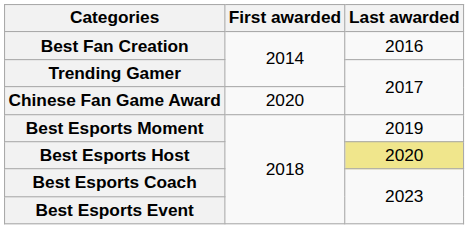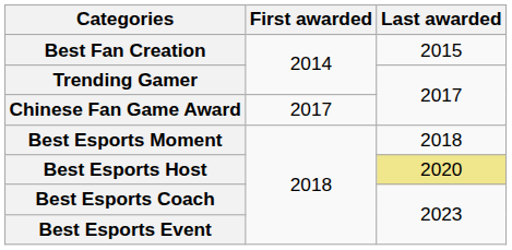 <table class="wikitable">
 <tr>
 <th scope="col">Categories</th>
 <th align="center" scope="col">First awarded</th>
 <th align="center" scope="col">Last awarded</th>
 </tr>
 <tr>
 <th scope="row">Best Fan Creation</th>
 <td rowspan="2" align="center">2014</td>
-<td align="center">2016</td>
+<td align="center">2015</td>
 </tr>
 <tr>
 <th scope="row">Trending Gamer</th>
 <td rowspan="2" align="center">2017</td>
 </tr>
 <tr>
 <th scope="row">Chinese Fan Game Award</th>
-<td align="center">2020</td>
+<td align="center">2017</td>
 </tr>
 <tr>
 <th scope="row">Best Esports Moment</th>
 <td rowspan="4" align="center">2018</td>
-<td align="center">2019</td>
+<td align="center">2018</td>
 </tr>
 <tr>
 <th scope="row">Best Esports Host</th>
 <td align="center" style="background: khaki;">2020</td>
 </tr>
 <tr>
 <th scope="row">Best Esports Coach</th>
 <td rowspan="2" align="center">2023</td>
 </tr>
 <tr>
 <th scope="row">Best Esports Event</th>
 </tr>
 </table>
